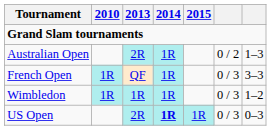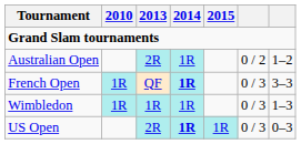 <table class=wikitable style=text-align:center;font-size:97%>
 <tr>
 <th>Tournament</th>
 <th><a href='#'>2010</a></th>
 <th><a href='#'>2013</a></th>
 <th><a href='#'>2014</a></th>
 <th><a href='#'>2015</a></th>
 <th></th>
 <th></th>
 </tr>
 <tr>
 <td colspan=17 align=left><strong>Grand Slam tournaments</strong></td>
 </tr>
 <tr>
 <td align=left><a href='#'>Australian Open</a></td>
 <td></td>
 <td bgcolor=afeeee><a href='#'>2R</a></td>
 <td bgcolor=afeeee><a href='#'>1R</a></td>
 <td></td>
 <td>0 / 2</td>
-<td>1–3</td>
+<td>1–2</td>
 </tr>
 <tr>
 <td align=left><a href='#'>French Open</a></td>
 <td bgcolor=afeeee><a href='#'>1R</a></td>
 <td bgcolor=ffebcd><a href='#'>QF</a></td>
-<td bgcolor=afeeee><a href='#'>1R</a></td>
+<td bgcolor=afeeee><strong><a href='#'>1R</a></strong></td>
 <td></td>
 <td>0 / 3</td>
 <td>3–3</td>
 </tr>
 <tr>
 <td align=left><a href='#'>Wimbledon</a></td>
 <td bgcolor=afeeee><a href='#'>1R</a></td>
 <td bgcolor=afeeee><a href='#'>1R</a></td>
 <td bgcolor=afeeee><a href='#'>1R</a></td>
 <td></td>
 <td>0 / 3</td>
-<td>1–2</td>
+<td>1–3</td>
 </tr>
 <tr>
 <td align=left><a href='#'>US Open</a></td>
 <td></td>
 <td bgcolor=afeeee><a href='#'>2R</a></td>
 <td bgcolor=afeeee><strong><a href='#'>1R</a></strong></td>
 <td bgcolor=afeeee><a href='#'>1R</a></td>
 <td>0 / 3</td>
 <td>0–3</td>
 </tr>
 </table>
